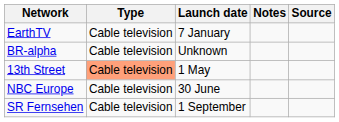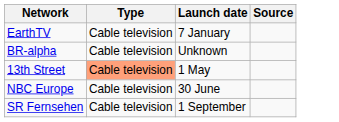 <table class="wikitable sortable">
 <tr>
 <th>Network</th>
 <th>Type</th>
 <th>Launch date</th>
-<th>Notes</th>
 <th>Source</th>
 </tr>
 <tr>
 <td><a href='#'>EarthTV</a></td>
 <td>Cable television</td>
 <td>7 January</td>
 <td></td>
-<td></td>
 </tr>
 <tr>
 <td><a href='#'>BR-alpha</a></td>
 <td>Cable television</td>
 <td>Unknown</td>
-<td></td>
 <td></td>
 </tr>
 <tr>
 <td><a href='#'>13th Street</a></td>
 <td style="background: lightsalmon;">Cable television</td>
 <td>1 May</td>
 <td></td>
-<td></td>
 </tr>
 <tr>
 <td><a href='#'>NBC Europe</a></td>
 <td>Cable television</td>
 <td>30 June</td>
-<td></td>
 <td></td>
 </tr>
 <tr>
 <td><a href='#'>SR Fernsehen</a></td>
 <td>Cable television</td>
 <td>1 September</td>
 <td></td>
-<td></td>
 </tr>
 </table>
